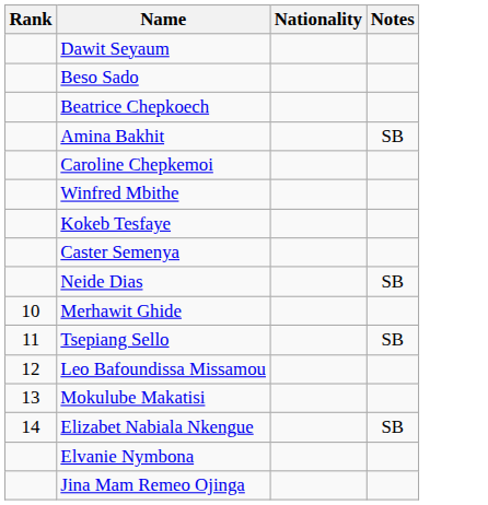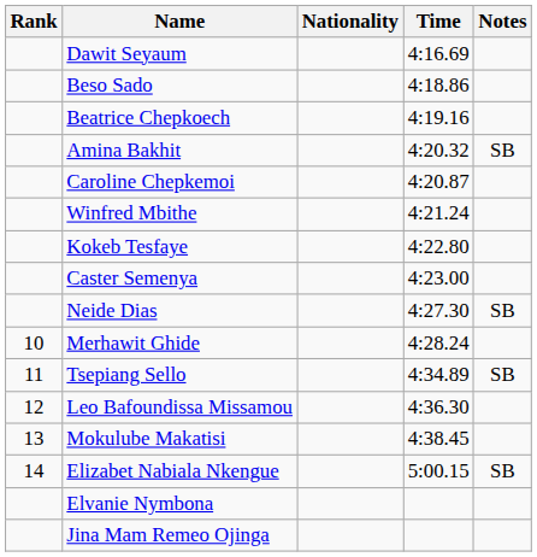 <table class="wikitable sortable" style="text-align:center">
 <tr>
 <th>Rank</th>
 <th>Name</th>
 <th>Nationality</th>
+<th>Time</th>
 <th>Notes</th>
 </tr>
 <tr>
 <td></td>
 <td align=left><a href='#'>Dawit Seyaum</a></td>
 <td align=left></td>
+<td>4:16.69</td>
 <td></td>
 </tr>
 <tr>
 <td></td>
 <td align=left><a href='#'>Beso Sado</a></td>
 <td align=left></td>
+<td>4:18.86</td>
 <td></td>
 </tr>
 <tr>
 <td></td>
 <td align=left><a href='#'>Beatrice Chepkoech</a></td>
 <td align=left></td>
+<td>4:19.16</td>
 <td></td>
 </tr>
 <tr>
 <td></td>
 <td align=left><a href='#'>Amina Bakhit</a></td>
 <td align=left></td>
+<td>4:20.32</td>
 <td>SB</td>
 </tr>
 <tr>
 <td></td>
 <td align=left><a href='#'>Caroline Chepkemoi</a></td>
 <td align=left></td>
+<td>4:20.87</td>
 <td></td>
 </tr>
 <tr>
 <td></td>
 <td align=left><a href='#'>Winfred Mbithe</a></td>
 <td align=left></td>
+<td>4:21.24</td>
 <td></td>
 </tr>
 <tr>
 <td></td>
 <td align=left><a href='#'>Kokeb Tesfaye</a></td>
 <td align=left></td>
+<td>4:22.80</td>
 <td></td>
 </tr>
 <tr>
 <td></td>
 <td align=left><a href='#'>Caster Semenya</a></td>
 <td align=left></td>
+<td>4:23.00</td>
 <td></td>
 </tr>
 <tr>
 <td></td>
 <td align=left><a href='#'>Neide Dias</a></td>
 <td align=left></td>
+<td>4:27.30</td>
 <td>SB</td>
 </tr>
 <tr>
 <td>10</td>
 <td align=left><a href='#'>Merhawit Ghide</a></td>
 <td align=left></td>
+<td>4:28.24</td>
 <td></td>
 </tr>
 <tr>
 <td>11</td>
 <td align=left><a href='#'>Tsepiang Sello</a></td>
 <td align=left></td>
+<td>4:34.89</td>
 <td>SB</td>
 </tr>
 <tr>
 <td>12</td>
 <td align=left><a href='#'>Leo Bafoundissa Missamou</a></td>
 <td align=left></td>
+<td>4:36.30</td>
 <td></td>
 </tr>
 <tr>
 <td>13</td>
 <td align=left><a href='#'>Mokulube Makatisi</a></td>
 <td align=left></td>
+<td>4:38.45</td>
 <td></td>
 </tr>
 <tr>
 <td>14</td>
 <td align=left><a href='#'>Elizabet Nabiala Nkengue</a></td>
 <td align=left></td>
+<td>5:00.15</td>
 <td>SB</td>
 </tr>
 <tr>
 <td></td>
 <td align=left><a href='#'>Elvanie Nymbona</a></td>
 <td align=left></td>
 <td></td>
+<td></td>
 </tr>
 <tr>
 <td></td>
 <td align=left><a href='#'>Jina Mam Remeo Ojinga</a></td>
 <td align=left></td>
 <td></td>
+<td></td>
 </tr>
 </table>
